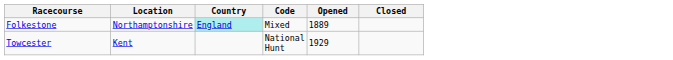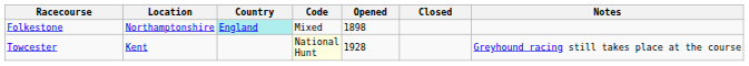 <table class="wikitable sortable">
 <tr>
 <th width=160>Racecourse</th>
 <th width=125>Location</th>
 <th width=100>Country</th>
 <th width=50>Code</th>
 <th width=75>Opened</th>
 <th width=95>Closed</th>
+<th>Notes</th>
 </tr>
 <tr>
 <td><a href='#'>Folkestone</a></td>
 <td><a href='#'>Northamptonshire</a></td>
 <td style="background: paleturquoise;"><a href='#'>England</a></td>
 <td>Mixed</td>
-<td>1889</td>
+<td>1898</td>
+<td></td>
 <td></td>
 </tr>
 <tr>
 <td><a href='#'>Towcester</a></td>
 <td><a href='#'>Kent</a></td>
 <td></td>
-<td>National Hunt</td>
-<td>1929</td>
+<td style="background: lightyellow;">National Hunt</td>
+<td>1928</td>
 <td></td>
+<td><a href='#'>Greyhound racing</a> still takes place at the course</td>
 </tr>
 </table>
